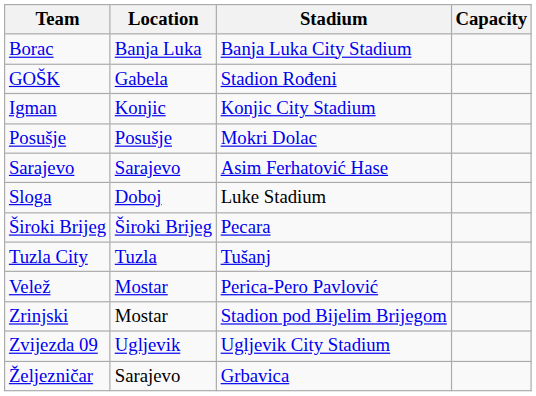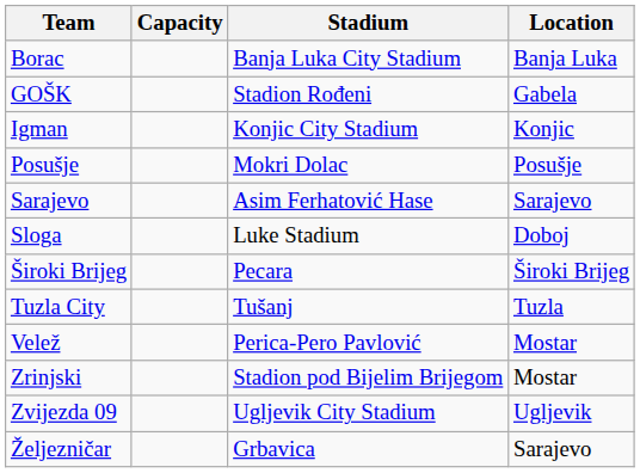 <table class="wikitable sortable">
 <tr>
 <th>Team</th>
+<th>Capacity</th>
+<th>Stadium</th>
 <th>Location</th>
-<th>Stadium</th>
-<th>Capacity</th>
 </tr>
 <tr>
 <td><a href='#'>Borac</a></td>
+<td style="text-align:center"></td>
+<td><a href='#'>Banja Luka City Stadium</a></td>
 <td><a href='#'>Banja Luka</a></td>
-<td><a href='#'>Banja Luka City Stadium</a></td>
-<td style="text-align:center"></td>
 </tr>
 <tr>
 <td><a href='#'>GOŠK</a></td>
+<td style="text-align:center"></td>
+<td><a href='#'>Stadion Rođeni</a></td>
 <td><a href='#'>Gabela</a></td>
-<td><a href='#'>Stadion Rođeni</a></td>
-<td style="text-align:center"></td>
 </tr>
 <tr>
 <td><a href='#'>Igman</a></td>
+<td style="text-align:center"></td>
+<td><a href='#'>Konjic City Stadium</a></td>
 <td><a href='#'>Konjic</a></td>
-<td><a href='#'>Konjic City Stadium</a></td>
-<td style="text-align:center"></td>
 </tr>
 <tr>
 <td><a href='#'>Posušje</a></td>
+<td style="text-align:center"></td>
+<td><a href='#'>Mokri Dolac</a></td>
 <td><a href='#'>Posušje</a></td>
-<td><a href='#'>Mokri Dolac</a></td>
-<td style="text-align:center"></td>
 </tr>
 <tr>
 <td><a href='#'>Sarajevo</a></td>
+<td style="text-align:center"></td>
+<td><a href='#'>Asim Ferhatović Hase</a></td>
 <td><a href='#'>Sarajevo</a> </td>
-<td><a href='#'>Asim Ferhatović Hase</a></td>
-<td style="text-align:center"></td>
 </tr>
 <tr>
 <td><a href='#'>Sloga</a></td>
+<td style="text-align:center"></td>
+<td>Luke Stadium</td>
 <td><a href='#'>Doboj</a></td>
-<td>Luke Stadium</td>
-<td style="text-align:center"></td>
 </tr>
 <tr>
 <td><a href='#'>Široki Brijeg</a></td>
+<td style="text-align:center"></td>
+<td><a href='#'>Pecara</a></td>
 <td><a href='#'>Široki Brijeg</a></td>
-<td><a href='#'>Pecara</a></td>
-<td style="text-align:center"></td>
 </tr>
 <tr>
 <td><a href='#'>Tuzla City</a></td>
+<td style="text-align:center"></td>
+<td><a href='#'>Tušanj</a></td>
 <td><a href='#'>Tuzla</a></td>
-<td><a href='#'>Tušanj</a></td>
-<td style="text-align:center"></td>
 </tr>
 <tr>
 <td><a href='#'>Velež</a></td>
+<td style="text-align:center"></td>
+<td><a href='#'>Perica-Pero Pavlović</a></td>
 <td><a href='#'>Mostar</a> </td>
-<td><a href='#'>Perica-Pero Pavlović</a></td>
-<td style="text-align:center"></td>
 </tr>
 <tr>
 <td><a href='#'>Zrinjski</a></td>
+<td style="text-align:center"></td>
+<td><a href='#'>Stadion pod Bijelim Brijegom</a></td>
 <td>Mostar</td>
-<td><a href='#'>Stadion pod Bijelim Brijegom</a></td>
-<td style="text-align:center"></td>
 </tr>
 <tr>
 <td><a href='#'>Zvijezda 09</a></td>
+<td style="text-align:center"></td>
+<td><a href='#'>Ugljevik City Stadium</a></td>
 <td><a href='#'>Ugljevik</a></td>
-<td><a href='#'>Ugljevik City Stadium</a></td>
-<td style="text-align:center"></td>
 </tr>
 <tr>
 <td><a href='#'>Željezničar</a></td>
+<td style="text-align:center"></td>
+<td><a href='#'>Grbavica</a></td>
 <td>Sarajevo </td>
-<td><a href='#'>Grbavica</a></td>
-<td style="text-align:center"></td>
 </tr>
 </table>
